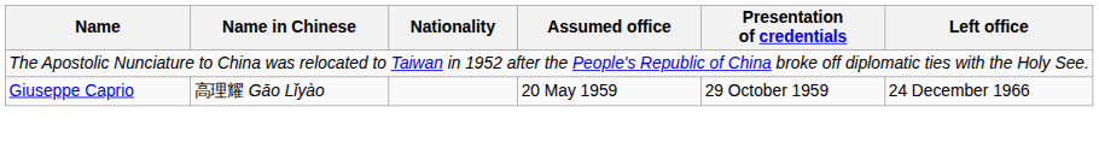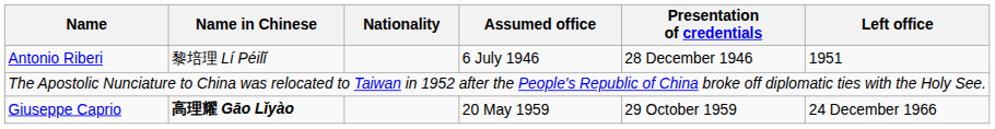 <table class="wikitable">
 <tr>
 <th>Name</th>
 <th>Name in Chinese</th>
 <th>Nationality</th>
 <th>Assumed office</th>
 <th>Presentation<br>of <a href='#'>credentials</a></th>
 <th>Left office</th>
 </tr>
 <tr>
+<td><a href='#'>Antonio Riberi</a></td>
+<td>黎培理 <em>Lí Péilǐ</em></td>
+<td></td>
+<td>6 July 1946</td>
+<td>28 December 1946</td>
+<td>1951</td>
+</tr>
+<tr>
 <td colspan="6"><em>The Apostolic Nunciature to China was relocated to <a href='#'>Taiwan</a> in 1952 after the <a href='#'>People's Republic of China</a> broke off diplomatic ties with the Holy See.</em></td>
 </tr>
 <tr>
 <td><a href='#'>Giuseppe Caprio</a></td>
-<td>高理耀 <em>Gāo Lǐyào</em></td>
+<td><strong>高理耀 <em>Gāo Lǐyào</em></strong></td>
 <td></td>
 <td>20 May 1959</td>
 <td>29 October 1959</td>
 <td>24 December 1966</td>
 </tr>
 </table>
